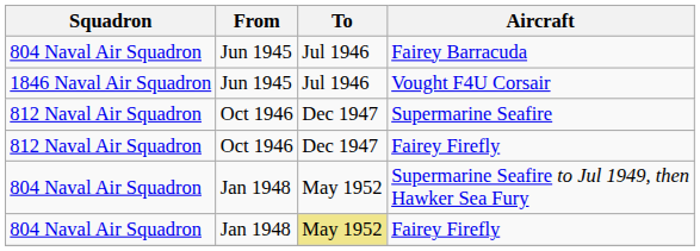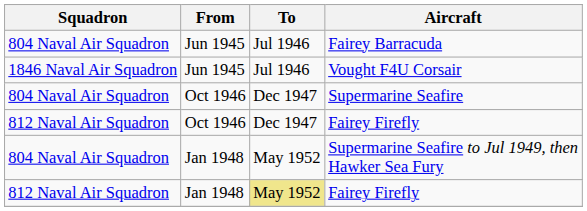 <table class="wikitable">
 <tr>
 <th>Squadron</th>
 <th>From</th>
 <th>To</th>
 <th>Aircraft</th>
 </tr>
 <tr>
 <td><a href='#'>804 Naval Air Squadron</a></td>
 <td>Jun 1945</td>
 <td>Jul 1946</td>
 <td><a href='#'>Fairey Barracuda</a></td>
 </tr>
 <tr>
 <td><a href='#'>1846 Naval Air Squadron</a></td>
 <td>Jun 1945</td>
 <td>Jul 1946</td>
 <td><a href='#'>Vought F4U Corsair</a></td>
 </tr>
 <tr>
-<td><a href='#'>812 Naval Air Squadron</a></td>
+<td><a href='#'>804 Naval Air Squadron</a></td>
 <td>Oct 1946</td>
 <td>Dec 1947</td>
 <td><a href='#'>Supermarine Seafire</a></td>
 </tr>
 <tr>
 <td><a href='#'>812 Naval Air Squadron</a></td>
 <td>Oct 1946</td>
 <td>Dec 1947</td>
 <td><a href='#'>Fairey Firefly</a></td>
 </tr>
 <tr>
 <td><a href='#'>804 Naval Air Squadron</a></td>
 <td>Jan 1948</td>
 <td>May 1952</td>
 <td><a href='#'>Supermarine Seafire</a> <em>to Jul 1949, then</em><br><a href='#'>Hawker Sea Fury</a></td>
 </tr>
 <tr>
-<td><a href='#'>804 Naval Air Squadron</a></td>
+<td><a href='#'>812 Naval Air Squadron</a></td>
 <td>Jan 1948</td>
 <td style="background: khaki;">May 1952</td>
 <td><a href='#'>Fairey Firefly</a></td>
 </tr>
 <tr>
 </tr>
 </table>
